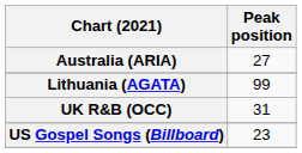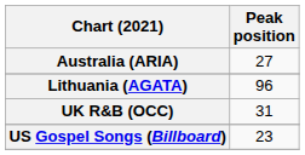 <table class="wikitable sortable plainrowheaders" style="text-align:center">
 <tr>
 <th scope="col">Chart (2021)</th>
 <th scope="col">Peak<br>position</th>
 </tr>
 <tr>
 <th scope="row">Australia (ARIA)</th>
 <td>27</td>
 </tr>
 <tr>
 </tr>
 <tr>
 </tr>
 <tr>
 <th scope="row">Lithuania (<a href='#'>AGATA</a>)</th>
-<td>99</td>
+<td>96</td>
 </tr>
 <tr>
 <th scope="row">UK R&B (OCC)</th>
 <td>31</td>
 </tr>
 <tr>
 </tr>
 <tr>
 </tr>
 <tr>
 <th scope="row">US <a href='#'>Gospel Songs</a> (<em><a href='#'>Billboard</a></em>)</th>
 <td>23</td>
 </tr>
 <tr>
 </tr>
 </table>
